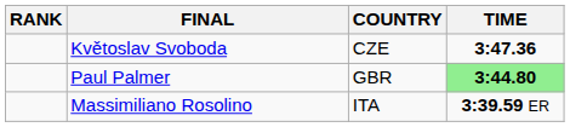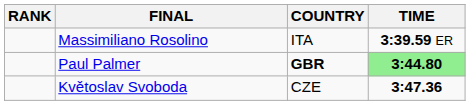 <table class="wikitable">
 <tr>
 <th>RANK</th>
 <th align="left" style="width: 15em">FINAL</th>
 <th>COUNTRY</th>
 <th style="width: 6em">TIME</th>
 </tr>
 <tr>
 <td align="center"></td>
+<td><a href='#'>Massimiliano Rosolino</a></td>
+<td> ITA</td>
+<td align="center"><strong>3:39.59</strong> <small>ER</small></td>
+</tr>
+<tr>
+<td align="center"></td>
+<td><a href='#'>Paul Palmer</a></td>
+<td><strong> GBR</strong></td>
+<td align="center" style="background: lightgreen;"><strong>3:44.80</strong></td>
+</tr>
+<tr>
+<td align="center"></td>
 <td><a href='#'>Květoslav Svoboda</a></td>
 <td> CZE</td>
 <td align="center"><strong>3:47.36</strong></td>
 </tr>
-<tr>
-<td align="center"></td>
-<td><a href='#'>Paul Palmer</a></td>
-<td> GBR</td>
-<td align="center" style="background: lightgreen;"><strong>3:44.80</strong></td>
-</tr>
-<tr>
-<td align="center"></td>
-<td><a href='#'>Massimiliano Rosolino</a></td>
-<td> ITA</td>
-<td align="center"><strong>3:39.59</strong> <small>ER</small></td>
-</tr>
 </table>
